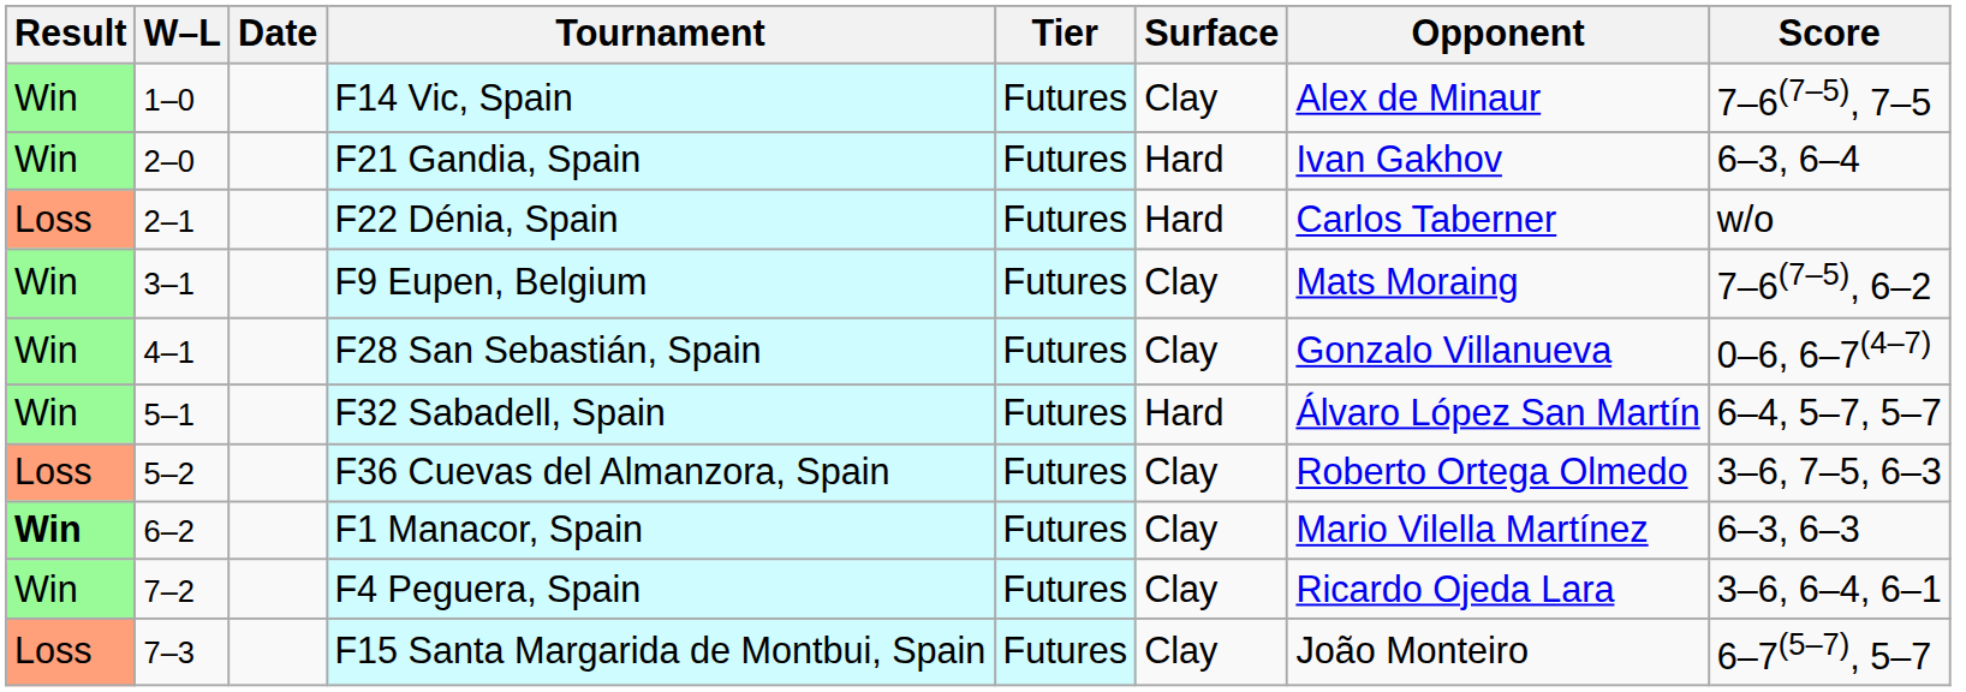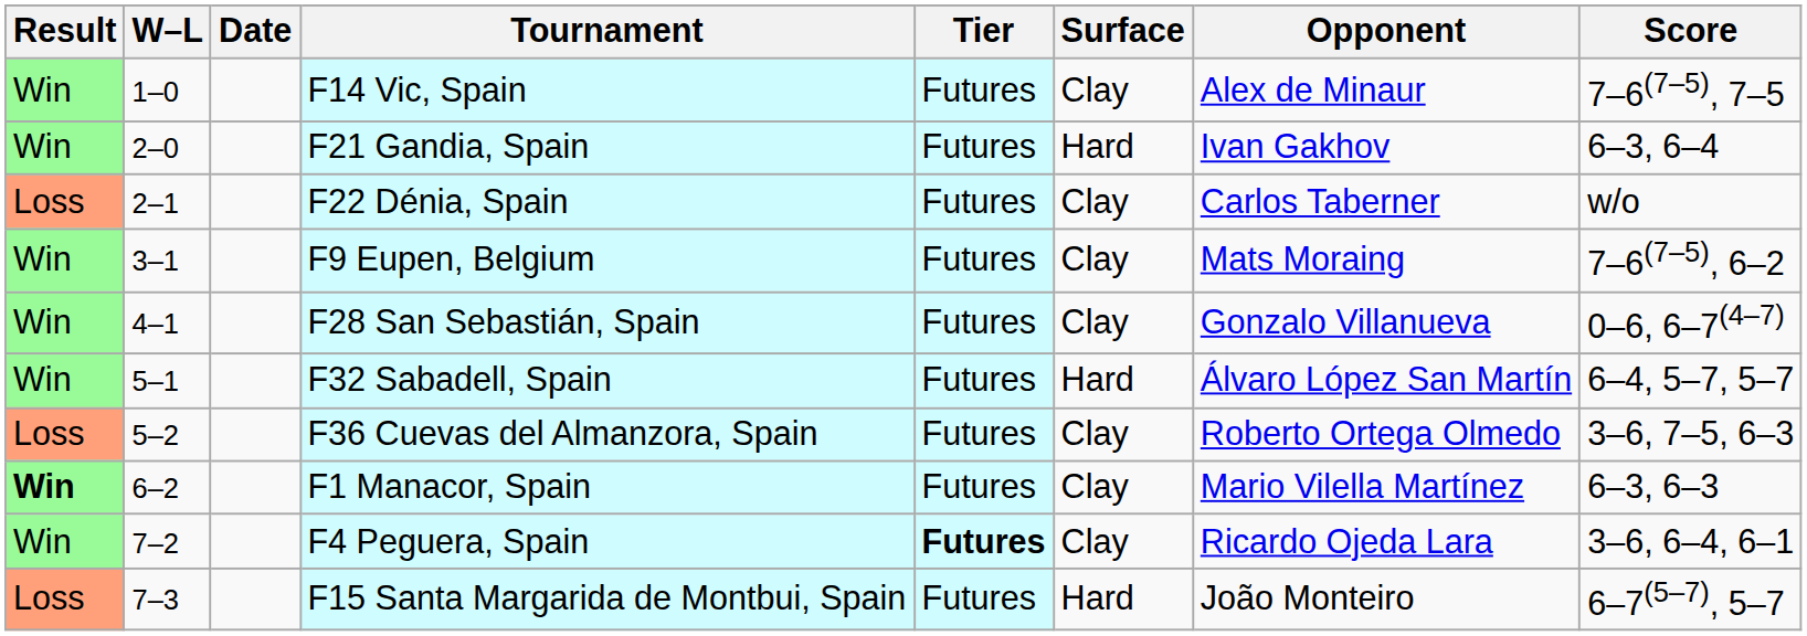 <table class="sortable wikitable nowrap">
 <tr>
 <th>Result</th>
 <th class="unsortable">W–L</th>
 <th>Date</th>
 <th>Tournament</th>
 <th>Tier</th>
 <th>Surface</th>
 <th>Opponent</th>
 <th class="unsortable">Score</th>
 </tr>
 <tr>
 <td bgcolor=98FB98>Win</td>
 <td><small>1–0</small></td>
 <td></td>
 <td style="background:#cffcff;">F14 Vic, Spain</td>
 <td style="background:#cffcff;">Futures</td>
 <td>Clay</td>
 <td> <a href='#'>Alex de Minaur</a></td>
 <td>7–6<sup>(7–5)</sup>, 7–5</td>
 </tr>
 <tr>
 <td bgcolor=98FB98>Win</td>
 <td><small>2–0</small></td>
 <td></td>
 <td style="background:#cffcff;">F21 Gandia, Spain</td>
 <td style="background:#cffcff;">Futures</td>
 <td>Hard</td>
 <td> <a href='#'>Ivan Gakhov</a></td>
 <td>6–3, 6–4</td>
 </tr>
 <tr>
 <td bgcolor=FFA07A>Loss</td>
 <td><small>2–1</small></td>
 <td></td>
 <td style="background:#cffcff;">F22 Dénia, Spain</td>
 <td style="background:#cffcff;">Futures</td>
-<td>Hard</td>
+<td>Clay</td>
 <td> <a href='#'>Carlos Taberner</a></td>
 <td>w/o</td>
 </tr>
 <tr>
 <td bgcolor=98FB98>Win</td>
 <td><small>3–1</small></td>
 <td></td>
 <td style="background:#cffcff;">F9 Eupen, Belgium</td>
 <td style="background:#cffcff;">Futures</td>
 <td>Clay</td>
 <td> <a href='#'>Mats Moraing</a></td>
 <td>7–6<sup>(7–5)</sup>, 6–2</td>
 </tr>
 <tr>
 <td bgcolor=98FB98>Win</td>
 <td><small>4–1</small></td>
 <td></td>
 <td style="background:#cffcff;">F28 San Sebastián, Spain</td>
 <td style="background:#cffcff;">Futures</td>
 <td>Clay</td>
 <td> <a href='#'>Gonzalo Villanueva</a></td>
 <td>0–6, 6–7<sup>(4–7)</sup></td>
 </tr>
 <tr>
 <td bgcolor=98FB98>Win</td>
 <td><small>5–1</small></td>
 <td></td>
 <td style="background:#cffcff;">F32 Sabadell, Spain</td>
 <td style="background:#cffcff;">Futures</td>
 <td>Hard</td>
 <td> <a href='#'>Álvaro López San Martín</a></td>
 <td>6–4, 5–7, 5–7</td>
 </tr>
 <tr>
 <td bgcolor=FFA07A>Loss</td>
 <td><small>5–2</small></td>
 <td></td>
 <td style="background:#cffcff;">F36 Cuevas del Almanzora, Spain</td>
 <td style="background:#cffcff;">Futures</td>
 <td>Clay</td>
 <td> <a href='#'>Roberto Ortega Olmedo</a></td>
 <td>3–6, 7–5, 6–3</td>
 </tr>
 <tr>
 <td bgcolor=98FB98><strong>Win</strong></td>
 <td><small>6–2</small></td>
 <td></td>
 <td style="background:#cffcff;">F1 Manacor, Spain</td>
 <td style="background:#cffcff;">Futures</td>
 <td>Clay</td>
 <td> <a href='#'>Mario Vilella Martínez</a></td>
 <td>6–3, 6–3</td>
 </tr>
 <tr>
 <td bgcolor=98FB98>Win</td>
 <td><small>7–2</small></td>
 <td></td>
 <td style="background:#cffcff;">F4 Peguera, Spain</td>
-<td style="background:#cffcff;">Futures</td>
+<td style="background:#cffcff;"><strong>Futures</strong></td>
 <td>Clay</td>
 <td> <a href='#'>Ricardo Ojeda Lara</a></td>
 <td>3–6, 6–4, 6–1</td>
 </tr>
 <tr>
 <td bgcolor=FFA07A>Loss</td>
 <td><small>7–3</small></td>
 <td></td>
 <td style="background:#cffcff;">F15 Santa Margarida de Montbui, Spain</td>
 <td style="background:#cffcff;">Futures</td>
-<td>Clay</td>
+<td>Hard</td>
 <td> João Monteiro</td>
 <td>6–7<sup>(5–7)</sup>, 5–7</td>
 </tr>
 </table>
